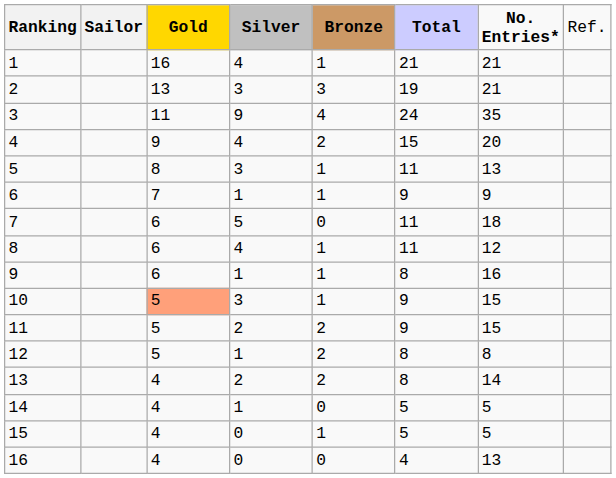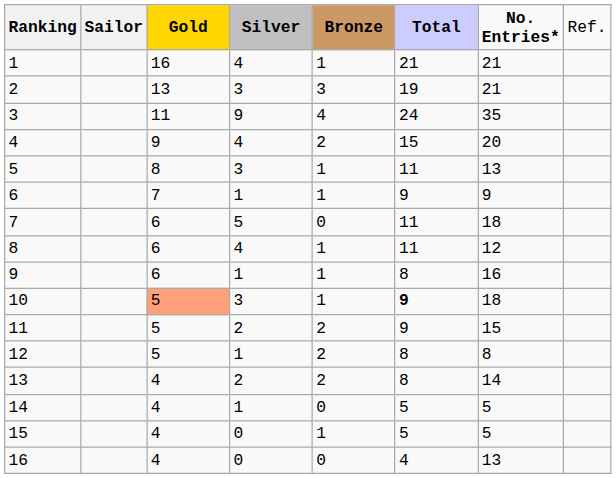 <table class="wikitable sortable">
 <tr>
 <th align=center><strong>Ranking</strong></th>
 <th align=center><strong>Sailor</strong></th>
 <td style="background:gold; width:60px; text-align:center;"><strong>Gold</strong></td>
 <td style="background:silver; width:60px; text-align:center;"><strong>Silver</strong></td>
 <td style="background:#c96; width:60px; text-align:center;"><strong>Bronze</strong></td>
 <td style="background:#ccf; width:60px; text-align:center;"><strong>Total</strong></td>
 <td style="width:60px; text-align:center;"><strong>No. Entries*</strong></td>
 <td>Ref.</td>
 </tr>
 <tr>
 <td>1</td>
 <td></td>
 <td>16</td>
 <td>4</td>
 <td>1</td>
 <td>21</td>
 <td>21</td>
 <td></td>
 </tr>
 <tr>
 <td>2</td>
 <td></td>
 <td>13</td>
 <td>3</td>
 <td>3</td>
 <td>19</td>
 <td>21</td>
 <td></td>
 </tr>
 <tr>
 <td>3</td>
 <td></td>
 <td>11</td>
 <td>9</td>
 <td>4</td>
 <td>24</td>
 <td>35</td>
 <td></td>
 </tr>
 <tr>
 <td>4</td>
 <td></td>
 <td>9</td>
 <td>4</td>
 <td>2</td>
 <td>15</td>
 <td>20</td>
 <td></td>
 </tr>
 <tr>
 <td>5</td>
 <td></td>
 <td>8</td>
 <td>3</td>
 <td>1</td>
 <td>11</td>
 <td>13</td>
 <td></td>
 </tr>
 <tr>
 <td>6</td>
 <td></td>
 <td>7</td>
 <td>1</td>
 <td>1</td>
 <td>9</td>
 <td>9</td>
 <td></td>
 </tr>
 <tr>
 <td>7</td>
 <td></td>
 <td>6</td>
 <td>5</td>
 <td>0</td>
 <td>11</td>
 <td>18</td>
 <td></td>
 </tr>
 <tr>
 <td>8</td>
 <td></td>
 <td>6</td>
 <td>4</td>
 <td>1</td>
 <td>11</td>
 <td>12</td>
 <td></td>
 </tr>
 <tr>
 <td>9</td>
 <td></td>
 <td>6</td>
 <td>1</td>
 <td>1</td>
 <td>8</td>
 <td>16</td>
 <td></td>
 </tr>
 <tr>
 <td>10</td>
 <td></td>
 <td style="background: lightsalmon;">5</td>
 <td>3</td>
 <td>1</td>
-<td>9</td>
-<td>15</td>
+<td><strong>9</strong></td>
+<td>18</td>
 <td></td>
 </tr>
 <tr>
 <td>11</td>
 <td></td>
 <td>5</td>
 <td>2</td>
 <td>2</td>
 <td>9</td>
 <td>15</td>
 <td></td>
 </tr>
 <tr>
 <td>12</td>
 <td></td>
 <td>5</td>
 <td>1</td>
 <td>2</td>
 <td>8</td>
 <td>8</td>
 <td></td>
 </tr>
 <tr>
 <td>13</td>
 <td></td>
 <td>4</td>
 <td>2</td>
 <td>2</td>
 <td>8</td>
 <td>14</td>
 <td></td>
 </tr>
 <tr>
 <td>14</td>
 <td></td>
 <td>4</td>
 <td>1</td>
 <td>0</td>
 <td>5</td>
 <td>5</td>
 <td></td>
 </tr>
 <tr>
 <td>15</td>
 <td></td>
 <td>4</td>
 <td>0</td>
 <td>1</td>
 <td>5</td>
 <td>5</td>
 <td></td>
 </tr>
 <tr>
 <td>16</td>
 <td></td>
 <td>4</td>
 <td>0</td>
 <td>0</td>
 <td>4</td>
 <td>13</td>
 <td></td>
 </tr>
 </table>
